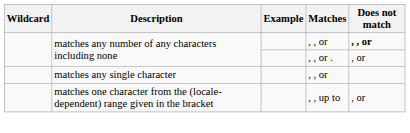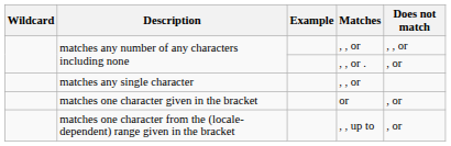 <table class="wikitable">
 <tr>
 <th>Wildcard</th>
 <th>Description</th>
 <th>Example</th>
 <th>Matches</th>
 <th>Does not match</th>
 </tr>
 <tr>
 <td rowspan=2></td>
 <td rowspan=2>matches any number of any characters including none</td>
 <td></td>
 <td>, , or </td>
-<td><strong>, , or </strong></td>
+<td>, , or </td>
 </tr>
 <tr>
 <td></td>
 <td>, , or .</td>
 <td>, or </td>
 </tr>
 <tr>
 <td></td>
 <td>matches any single character</td>
 <td></td>
 <td>, ,  or </td>
 <td></td>
 </tr>
 <tr>
 <td></td>
+<td>matches one character given in the bracket</td>
+<td></td>
+<td> or </td>
+<td>,  or </td>
+</tr>
+<tr>
+<td></td>
 <td>matches one character from the (locale-dependent) range given in the bracket</td>
 <td></td>
 <td>, ,  up to </td>
 <td>,  or </td>
 </tr>
 </table>
